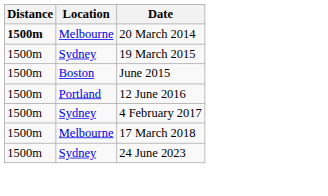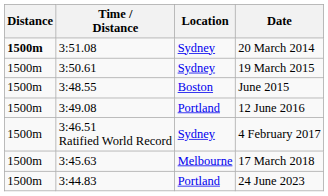 <table class="wikitable" border="1">
 <tr>
 <th>Distance</th>
+<th>Time / <br> Distance</th>
 <th>Location</th>
 <th>Date</th>
 </tr>
 <tr>
 <td><strong>1500m</strong></td>
-<td><a href='#'>Melbourne</a></td>
+<td>3:51.08</td>
+<td><a href='#'>Sydney</a></td>
 <td>20 March 2014</td>
 </tr>
 <tr>
 <td>1500m</td>
+<td>3:50.61</td>
 <td><a href='#'>Sydney</a></td>
 <td>19 March 2015</td>
 </tr>
 <tr>
 <td>1500m</td>
+<td>3:48.55</td>
 <td><a href='#'>Boston</a></td>
 <td>June 2015</td>
 </tr>
 <tr>
 <td>1500m</td>
+<td>3:49.08</td>
 <td><a href='#'>Portland</a></td>
 <td>12 June 2016</td>
 </tr>
 <tr>
 <td>1500m</td>
+<td>3:46.51<br> Ratified World Record</td>
 <td><a href='#'>Sydney</a></td>
 <td>4 February 2017</td>
 </tr>
 <tr>
 <td>1500m</td>
+<td>3:45.63</td>
 <td><a href='#'>Melbourne</a></td>
 <td>17 March 2018</td>
 </tr>
 <tr>
 <td>1500m</td>
-<td><a href='#'>Sydney</a></td>
+<td>3:44.83 </td>
+<td><a href='#'>Portland</a></td>
 <td>24 June 2023</td>
 </tr>
 </table>
